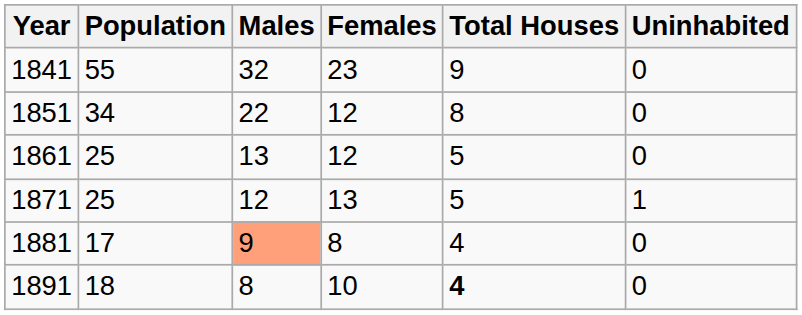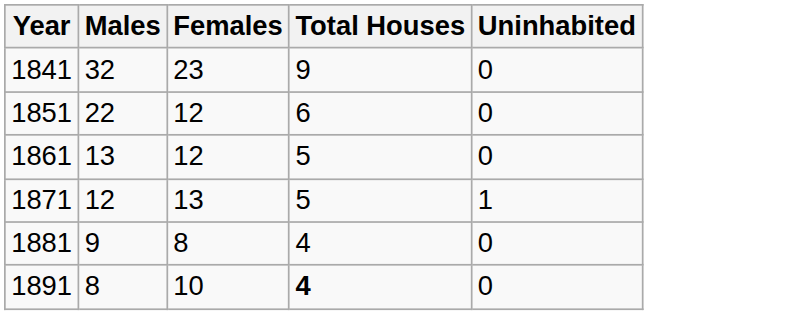 <table class="wikitable">
 <tr>
 <th>Year</th>
-<th>Population</th>
 <th>Males</th>
 <th>Females</th>
 <th>Total Houses</th>
 <th>Uninhabited</th>
 </tr>
 <tr>
 <td>1841</td>
-<td>55</td>
 <td>32</td>
 <td>23</td>
 <td>9</td>
 <td>0</td>
 </tr>
 <tr>
 <td>1851</td>
-<td>34</td>
 <td>22</td>
 <td>12</td>
-<td>8</td>
+<td>6</td>
 <td>0</td>
 </tr>
 <tr>
 <td>1861</td>
-<td>25</td>
 <td>13</td>
 <td>12</td>
 <td>5</td>
 <td>0</td>
 </tr>
 <tr>
 <td>1871</td>
-<td>25</td>
 <td>12</td>
 <td>13</td>
 <td>5</td>
 <td>1</td>
 </tr>
 <tr>
 <td>1881</td>
-<td>17</td>
-<td style="background: lightsalmon;">9</td>
+<td>9</td>
 <td>8</td>
 <td>4</td>
 <td>0</td>
 </tr>
 <tr>
 <td>1891</td>
-<td>18</td>
 <td>8</td>
 <td>10</td>
 <td><strong>4</strong></td>
 <td>0</td>
 </tr>
 </table>
